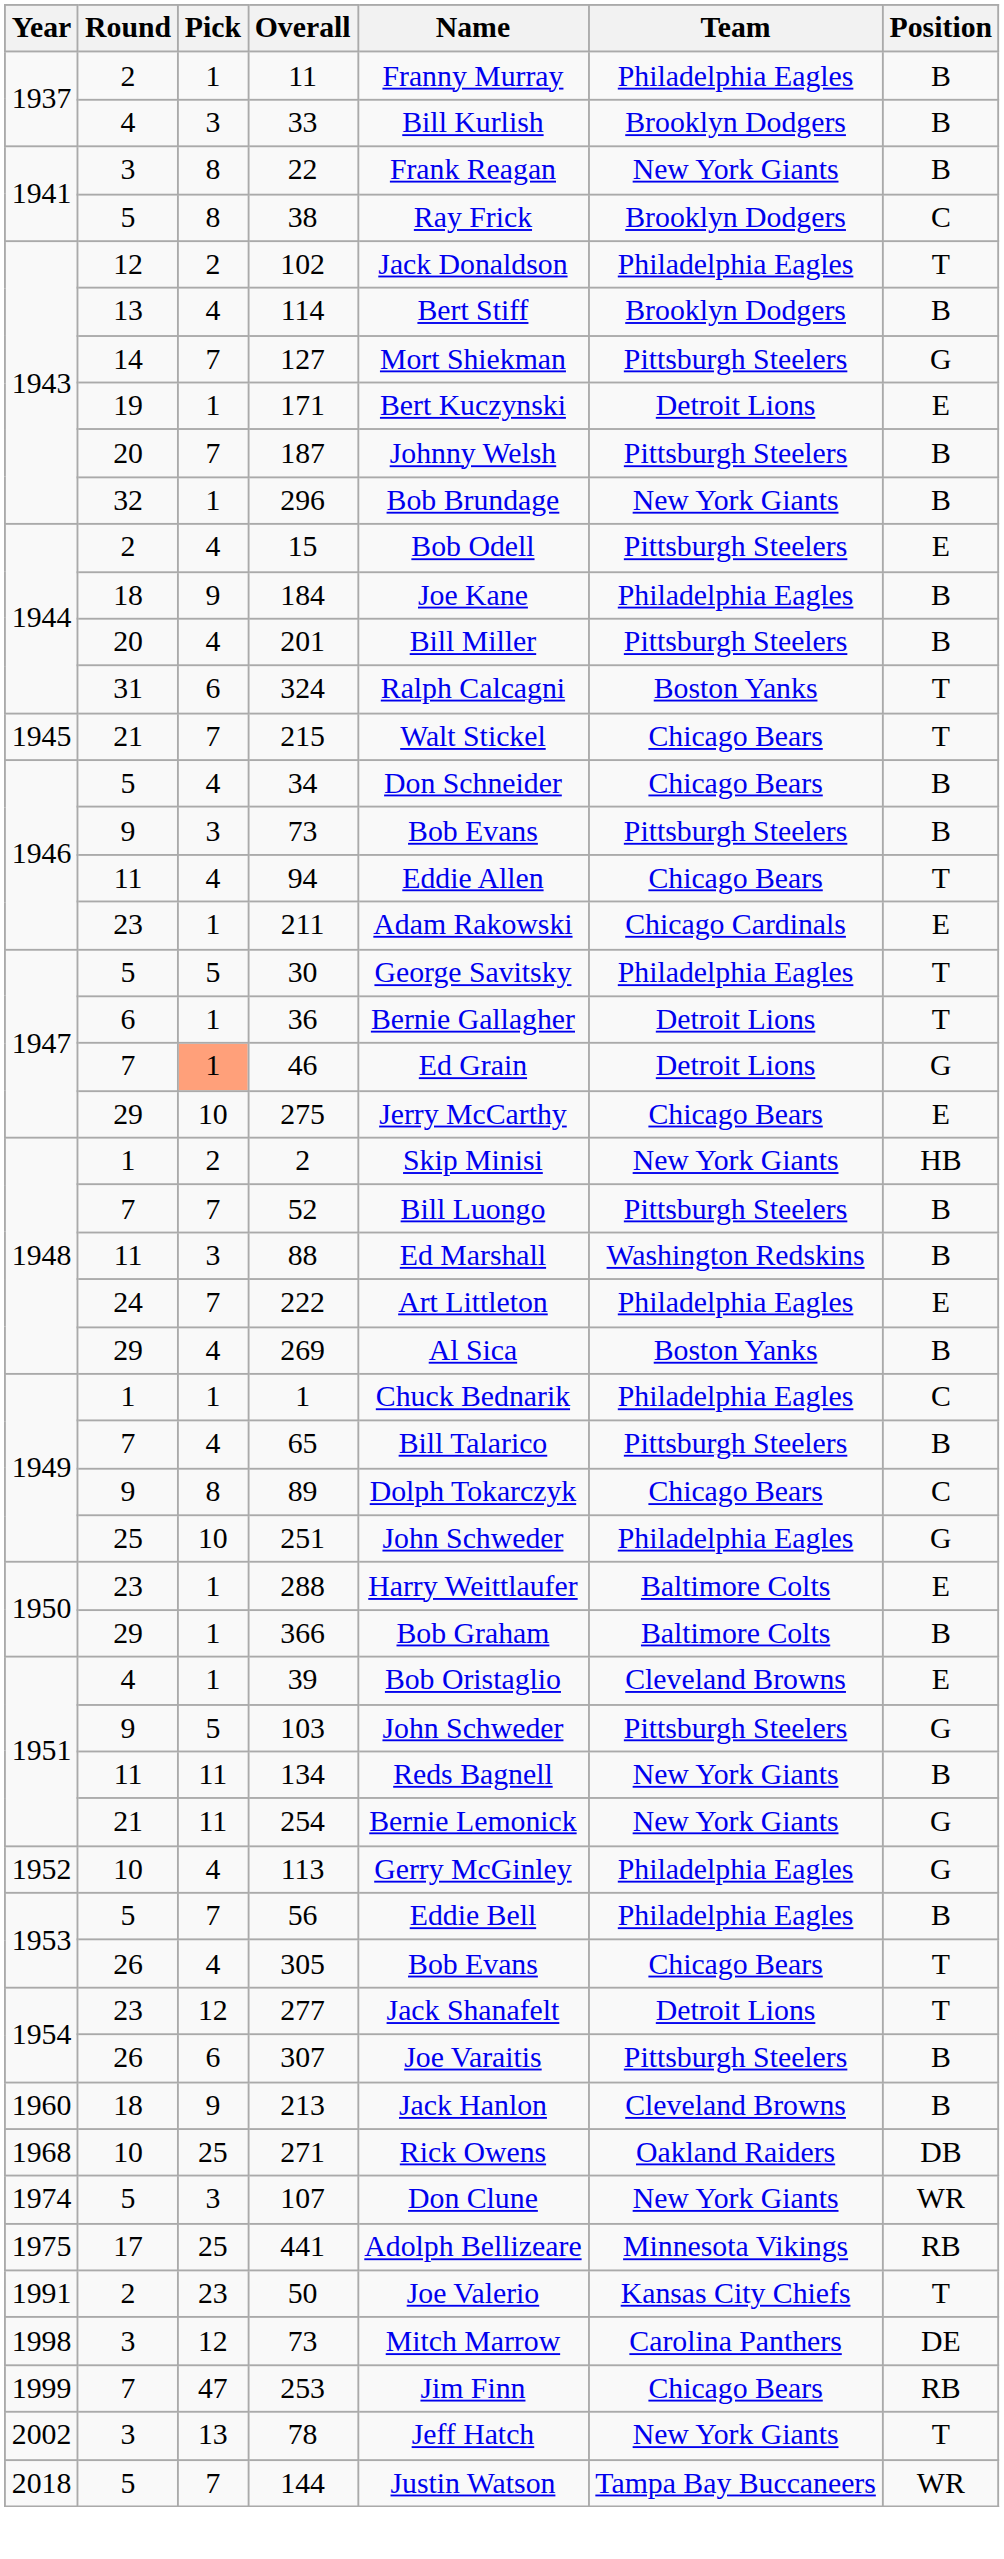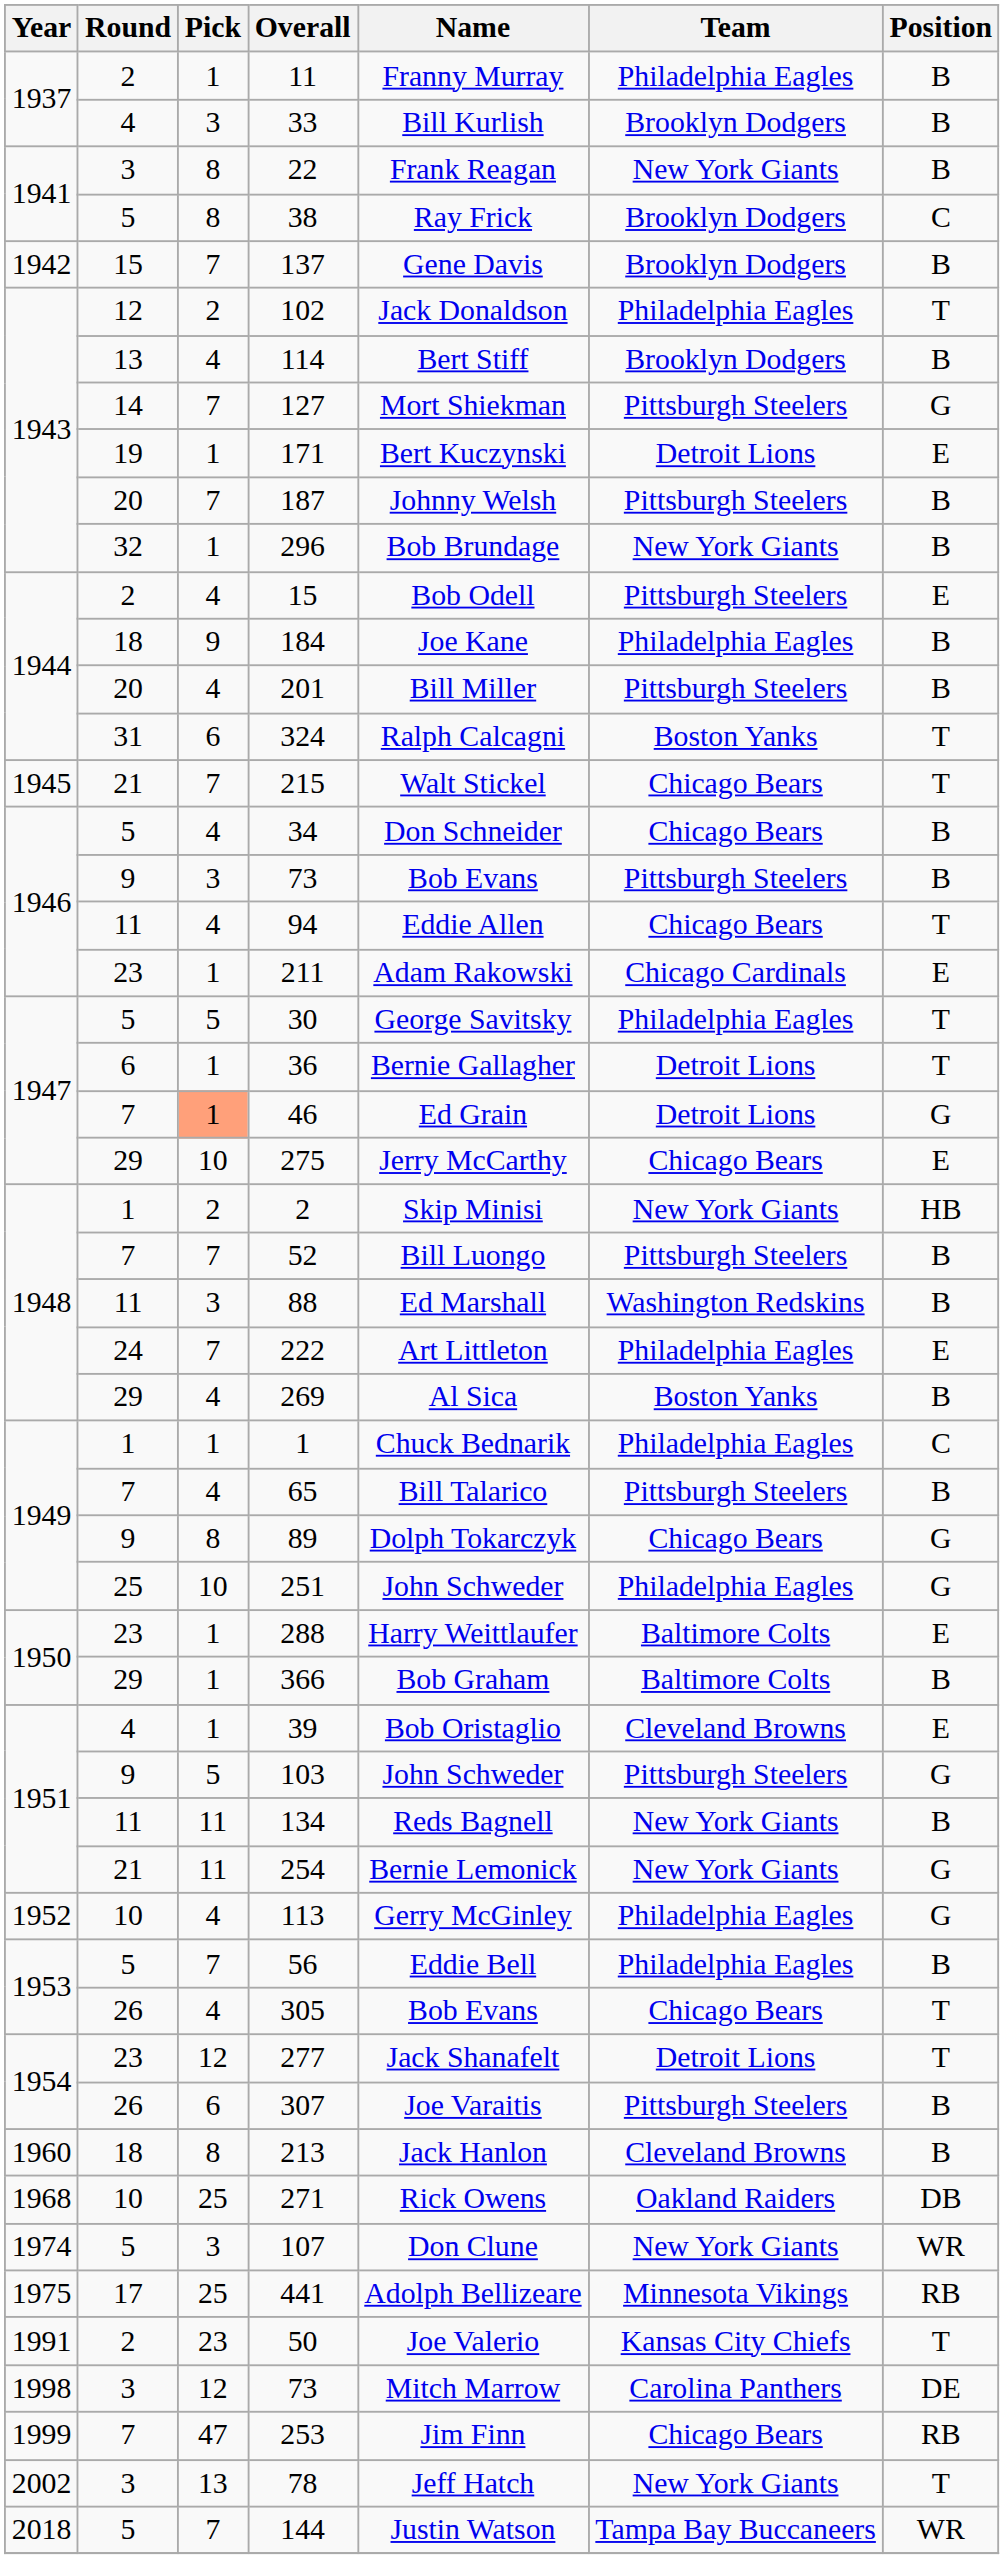 <table class="wikitable sortable" style="text-align: center;">
 <tr>
 <th>Year</th>
 <th>Round</th>
 <th>Pick</th>
 <th>Overall</th>
 <th>Name</th>
 <th>Team</th>
 <th>Position</th>
 </tr>
 <tr>
 <td rowspan="2">1937</td>
 <td>2</td>
 <td>1</td>
 <td>11</td>
 <td><a href='#'>Franny Murray</a></td>
 <td><a href='#'>Philadelphia Eagles</a></td>
 <td>B</td>
 </tr>
 <tr>
 <td>4</td>
 <td>3</td>
 <td>33</td>
 <td><a href='#'>Bill Kurlish</a></td>
 <td><a href='#'>Brooklyn Dodgers</a></td>
 <td>B</td>
 </tr>
 <tr>
 <td rowspan="2">1941</td>
 <td>3</td>
 <td>8</td>
 <td>22</td>
 <td><a href='#'>Frank Reagan</a></td>
 <td><a href='#'>New York Giants</a></td>
 <td>B</td>
 </tr>
 <tr>
 <td>5</td>
 <td>8</td>
 <td>38</td>
 <td><a href='#'>Ray Frick</a></td>
 <td><a href='#'>Brooklyn Dodgers</a></td>
 <td>C</td>
+</tr>
+<tr>
+<td>1942</td>
+<td>15</td>
+<td>7</td>
+<td>137</td>
+<td><a href='#'>Gene Davis</a></td>
+<td><a href='#'>Brooklyn Dodgers</a></td>
+<td>B</td>
 </tr>
 <tr>
 <td rowspan="6">1943</td>
 <td>12</td>
 <td>2</td>
 <td>102</td>
 <td><a href='#'>Jack Donaldson</a></td>
 <td><a href='#'>Philadelphia Eagles</a></td>
 <td>T</td>
 </tr>
 <tr>
 <td>13</td>
 <td>4</td>
 <td>114</td>
 <td><a href='#'>Bert Stiff</a></td>
 <td><a href='#'>Brooklyn Dodgers</a></td>
 <td>B</td>
 </tr>
 <tr>
 <td>14</td>
 <td>7</td>
 <td>127</td>
 <td><a href='#'>Mort Shiekman</a></td>
 <td><a href='#'>Pittsburgh Steelers</a></td>
 <td>G</td>
 </tr>
 <tr>
 <td>19</td>
 <td>1</td>
 <td>171</td>
 <td><a href='#'>Bert Kuczynski</a></td>
 <td><a href='#'>Detroit Lions</a></td>
 <td>E</td>
 </tr>
 <tr>
 <td>20</td>
 <td>7</td>
 <td>187</td>
 <td><a href='#'>Johnny Welsh</a></td>
 <td><a href='#'>Pittsburgh Steelers</a></td>
 <td>B</td>
 </tr>
 <tr>
 <td>32</td>
 <td>1</td>
 <td>296</td>
 <td><a href='#'>Bob Brundage</a></td>
 <td><a href='#'>New York Giants</a></td>
 <td>B</td>
 </tr>
 <tr>
 <td rowspan="4">1944</td>
 <td>2</td>
 <td>4</td>
 <td>15</td>
 <td><a href='#'>Bob Odell</a></td>
 <td><a href='#'>Pittsburgh Steelers</a></td>
 <td>E</td>
 </tr>
 <tr>
 <td>18</td>
 <td>9</td>
 <td>184</td>
 <td><a href='#'>Joe Kane</a></td>
 <td><a href='#'>Philadelphia Eagles</a></td>
 <td>B</td>
 </tr>
 <tr>
 <td>20</td>
 <td>4</td>
 <td>201</td>
 <td><a href='#'>Bill Miller</a></td>
 <td><a href='#'>Pittsburgh Steelers</a></td>
 <td>B</td>
 </tr>
 <tr>
 <td>31</td>
 <td>6</td>
 <td>324</td>
 <td><a href='#'>Ralph Calcagni</a></td>
 <td><a href='#'>Boston Yanks</a></td>
 <td>T</td>
 </tr>
 <tr>
 <td>1945</td>
 <td>21</td>
 <td>7</td>
 <td>215</td>
 <td><a href='#'>Walt Stickel</a></td>
 <td><a href='#'>Chicago Bears</a></td>
 <td>T</td>
 </tr>
 <tr>
 <td rowspan="4">1946</td>
 <td>5</td>
 <td>4</td>
 <td>34</td>
 <td><a href='#'>Don Schneider</a></td>
 <td><a href='#'>Chicago Bears</a></td>
 <td>B</td>
 </tr>
 <tr>
 <td>9</td>
 <td>3</td>
 <td>73</td>
 <td><a href='#'>Bob Evans</a></td>
 <td><a href='#'>Pittsburgh Steelers</a></td>
 <td>B</td>
 </tr>
 <tr>
 <td>11</td>
 <td>4</td>
 <td>94</td>
 <td><a href='#'>Eddie Allen</a></td>
 <td><a href='#'>Chicago Bears</a></td>
 <td>T</td>
 </tr>
 <tr>
 <td>23</td>
 <td>1</td>
 <td>211</td>
 <td><a href='#'>Adam Rakowski</a></td>
 <td><a href='#'>Chicago Cardinals</a></td>
 <td>E</td>
 </tr>
 <tr>
 <td rowspan="4">1947</td>
 <td>5</td>
 <td>5</td>
 <td>30</td>
 <td><a href='#'>George Savitsky</a></td>
 <td><a href='#'>Philadelphia Eagles</a></td>
 <td>T</td>
 </tr>
 <tr>
 <td>6</td>
 <td>1</td>
 <td>36</td>
 <td><a href='#'>Bernie Gallagher</a></td>
 <td><a href='#'>Detroit Lions</a></td>
 <td>T</td>
 </tr>
 <tr>
 <td>7</td>
 <td style="background: lightsalmon;">1</td>
 <td>46</td>
 <td><a href='#'>Ed Grain</a></td>
 <td><a href='#'>Detroit Lions</a></td>
 <td>G</td>
 </tr>
 <tr>
 <td>29</td>
 <td>10</td>
 <td>275</td>
 <td><a href='#'>Jerry McCarthy</a></td>
 <td><a href='#'>Chicago Bears</a></td>
 <td>E</td>
 </tr>
 <tr>
 <td rowspan="5">1948</td>
 <td>1</td>
 <td>2</td>
 <td>2</td>
 <td><a href='#'>Skip Minisi</a></td>
 <td><a href='#'>New York Giants</a></td>
 <td>HB</td>
 </tr>
 <tr>
 <td>7</td>
 <td>7</td>
 <td>52</td>
 <td><a href='#'>Bill Luongo</a></td>
 <td><a href='#'>Pittsburgh Steelers</a></td>
 <td>B</td>
 </tr>
 <tr>
 <td>11</td>
 <td>3</td>
 <td>88</td>
 <td><a href='#'>Ed Marshall</a></td>
 <td><a href='#'>Washington Redskins</a></td>
 <td>B</td>
 </tr>
 <tr>
 <td>24</td>
 <td>7</td>
 <td>222</td>
 <td><a href='#'>Art Littleton</a></td>
 <td><a href='#'>Philadelphia Eagles</a></td>
 <td>E</td>
 </tr>
 <tr>
 <td>29</td>
 <td>4</td>
 <td>269</td>
 <td><a href='#'>Al Sica</a></td>
 <td><a href='#'>Boston Yanks</a></td>
 <td>B</td>
 </tr>
 <tr>
 <td rowspan="4">1949</td>
 <td>1</td>
 <td>1</td>
 <td>1</td>
 <td><a href='#'>Chuck Bednarik</a></td>
 <td><a href='#'>Philadelphia Eagles</a></td>
 <td>C</td>
 </tr>
 <tr>
 <td>7</td>
 <td>4</td>
 <td>65</td>
 <td><a href='#'>Bill Talarico</a></td>
 <td><a href='#'>Pittsburgh Steelers</a></td>
 <td>B</td>
 </tr>
 <tr>
 <td>9</td>
 <td>8</td>
 <td>89</td>
 <td><a href='#'>Dolph Tokarczyk</a></td>
 <td><a href='#'>Chicago Bears</a></td>
-<td>C</td>
+<td>G</td>
 </tr>
 <tr>
 <td>25</td>
 <td>10</td>
 <td>251</td>
 <td><a href='#'>John Schweder</a></td>
 <td><a href='#'>Philadelphia Eagles</a></td>
 <td>G</td>
 </tr>
 <tr>
 <td rowspan="2">1950</td>
 <td>23</td>
 <td>1</td>
 <td>288</td>
 <td><a href='#'>Harry Weittlaufer</a></td>
 <td><a href='#'>Baltimore Colts</a></td>
 <td>E</td>
 </tr>
 <tr>
 <td>29</td>
 <td>1</td>
 <td>366</td>
 <td><a href='#'>Bob Graham</a></td>
 <td><a href='#'>Baltimore Colts</a></td>
 <td>B</td>
 </tr>
 <tr>
 <td rowspan="4">1951</td>
 <td>4</td>
 <td>1</td>
 <td>39</td>
 <td><a href='#'>Bob Oristaglio</a></td>
 <td><a href='#'>Cleveland Browns</a></td>
 <td>E</td>
 </tr>
 <tr>
 <td>9</td>
 <td>5</td>
 <td>103</td>
 <td><a href='#'>John Schweder</a></td>
 <td><a href='#'>Pittsburgh Steelers</a></td>
 <td>G</td>
 </tr>
 <tr>
 <td>11</td>
 <td>11</td>
 <td>134</td>
 <td><a href='#'>Reds Bagnell</a></td>
 <td><a href='#'>New York Giants</a></td>
 <td>B</td>
 </tr>
 <tr>
 <td>21</td>
 <td>11</td>
 <td>254</td>
 <td><a href='#'>Bernie Lemonick</a></td>
 <td><a href='#'>New York Giants</a></td>
 <td>G</td>
 </tr>
 <tr>
 <td>1952</td>
 <td>10</td>
 <td>4</td>
 <td>113</td>
 <td><a href='#'>Gerry McGinley</a></td>
 <td><a href='#'>Philadelphia Eagles</a></td>
 <td>G</td>
 </tr>
 <tr>
 <td rowspan="2">1953</td>
 <td>5</td>
 <td>7</td>
 <td>56</td>
 <td><a href='#'>Eddie Bell</a></td>
 <td><a href='#'>Philadelphia Eagles</a></td>
 <td>B</td>
 </tr>
 <tr>
 <td>26</td>
 <td>4</td>
 <td>305</td>
 <td><a href='#'>Bob Evans</a></td>
 <td><a href='#'>Chicago Bears</a></td>
 <td>T</td>
 </tr>
 <tr>
 <td rowspan="2">1954</td>
 <td>23</td>
 <td>12</td>
 <td>277</td>
 <td><a href='#'>Jack Shanafelt</a></td>
 <td><a href='#'>Detroit Lions</a></td>
 <td>T</td>
 </tr>
 <tr>
 <td>26</td>
 <td>6</td>
 <td>307</td>
 <td><a href='#'>Joe Varaitis</a></td>
 <td><a href='#'>Pittsburgh Steelers</a></td>
 <td>B</td>
 </tr>
 <tr>
 <td>1960</td>
 <td>18</td>
-<td>9</td>
+<td>8</td>
 <td>213</td>
 <td><a href='#'>Jack Hanlon</a></td>
 <td><a href='#'>Cleveland Browns</a></td>
 <td>B</td>
 </tr>
 <tr>
 <td>1968</td>
 <td>10</td>
 <td>25</td>
 <td>271</td>
 <td><a href='#'>Rick Owens</a></td>
 <td><a href='#'>Oakland Raiders</a></td>
 <td>DB</td>
 </tr>
 <tr>
 <td>1974</td>
 <td>5</td>
 <td>3</td>
 <td>107</td>
 <td><a href='#'>Don Clune</a></td>
 <td><a href='#'>New York Giants</a></td>
 <td>WR</td>
 </tr>
 <tr>
 <td>1975</td>
 <td>17</td>
 <td>25</td>
 <td>441</td>
 <td><a href='#'>Adolph Bellizeare</a></td>
 <td><a href='#'>Minnesota Vikings</a></td>
 <td>RB</td>
 </tr>
 <tr>
 <td>1991</td>
 <td>2</td>
 <td>23</td>
 <td>50</td>
 <td><a href='#'>Joe Valerio</a></td>
 <td><a href='#'>Kansas City Chiefs</a></td>
 <td>T</td>
 </tr>
 <tr>
 <td>1998</td>
 <td>3</td>
 <td>12</td>
 <td>73</td>
 <td><a href='#'>Mitch Marrow</a></td>
 <td><a href='#'>Carolina Panthers</a></td>
 <td>DE</td>
 </tr>
 <tr>
 <td>1999</td>
 <td>7</td>
 <td>47</td>
 <td>253</td>
 <td><a href='#'>Jim Finn</a></td>
 <td><a href='#'>Chicago Bears</a></td>
 <td>RB</td>
 </tr>
 <tr>
 <td>2002</td>
 <td>3</td>
 <td>13</td>
 <td>78</td>
 <td><a href='#'>Jeff Hatch</a></td>
 <td><a href='#'>New York Giants</a></td>
 <td>T</td>
 </tr>
 <tr>
 <td>2018</td>
 <td>5</td>
 <td>7</td>
 <td>144</td>
 <td><a href='#'>Justin Watson</a></td>
 <td><a href='#'>Tampa Bay Buccaneers</a></td>
 <td>WR</td>
 </tr>
 <tr>
 </tr>
 </table>
